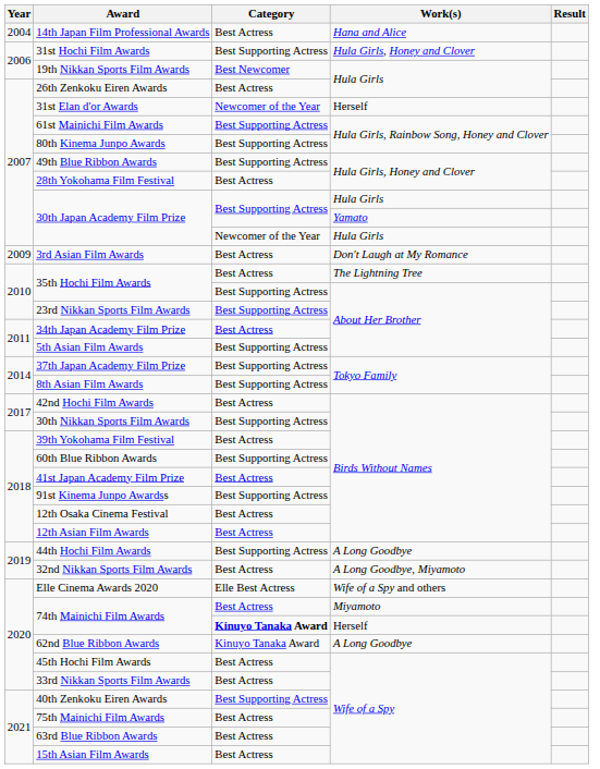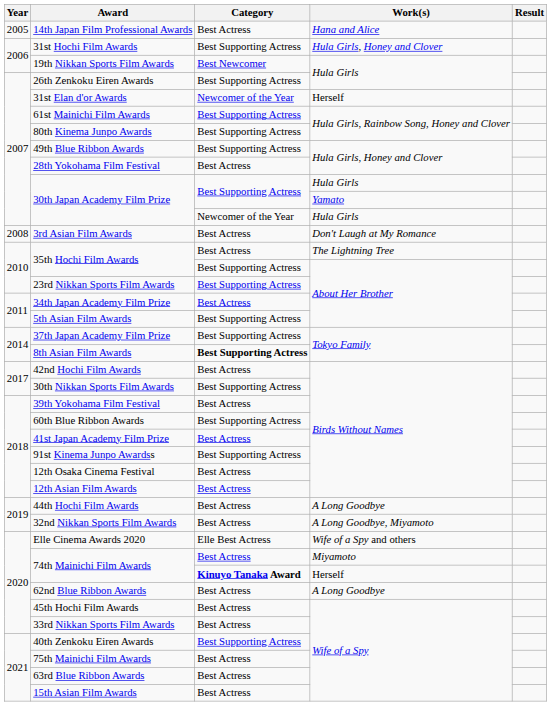 <table class="wikitable sortable">
 <tr>
 <th>Year</th>
 <th>Award</th>
 <th>Category</th>
 <th>Work(s)</th>
 <th>Result</th>
 </tr>
 <tr>
-<td>2004</td>
+<td>2005</td>
 <td><a href='#'>14th Japan Film Professional Awards</a></td>
 <td>Best Actress</td>
 <td><em><a href='#'>Hana and Alice</a></em></td>
 <td></td>
 </tr>
 <tr>
 <td rowspan=2>2006</td>
 <td>31st <a href='#'>Hochi Film Awards</a></td>
 <td>Best Supporting Actress</td>
 <td><em><a href='#'>Hula Girls</a></em>, <em><a href='#'>Honey and Clover</a></em></td>
 <td></td>
 </tr>
 <tr>
 <td>19th <a href='#'>Nikkan Sports Film Awards</a></td>
 <td><a href='#'>Best Newcomer</a></td>
 <td rowspan=2><em>Hula Girls</em></td>
 <td></td>
 </tr>
 <tr>
 <td rowspan=9>2007</td>
 <td>26th Zenkoku Eiren Awards</td>
-<td>Best Actress</td>
+<td>Best Supporting Actress</td>
 <td></td>
 </tr>
 <tr>
 <td>31st <a href='#'>Elan d'or Awards</a></td>
 <td><a href='#'>Newcomer of the Year</a></td>
 <td>Herself</td>
 <td></td>
 </tr>
 <tr>
 <td>61st <a href='#'>Mainichi Film Awards</a></td>
 <td><a href='#'>Best Supporting Actress</a></td>
 <td rowspan=2><em>Hula Girls</em>, <em>Rainbow Song</em>, <em>Honey and Clover</em></td>
 <td></td>
 </tr>
 <tr>
 <td>80th <a href='#'>Kinema Junpo Awards</a></td>
 <td>Best Supporting Actress</td>
 <td></td>
 </tr>
 <tr>
 <td>49th <a href='#'>Blue Ribbon Awards</a></td>
 <td>Best Supporting Actress</td>
 <td rowspan=2><em>Hula Girls</em>, <em>Honey and Clover</em></td>
 <td></td>
 </tr>
 <tr>
 <td><a href='#'>28th Yokohama Film Festival</a></td>
 <td>Best Actress</td>
 <td></td>
 </tr>
 <tr>
 <td rowspan=3><a href='#'>30th Japan Academy Film Prize</a></td>
 <td rowspan=2><a href='#'>Best Supporting Actress</a></td>
 <td><em>Hula Girls</em></td>
 <td></td>
 </tr>
 <tr>
 <td><em><a href='#'>Yamato</a></em></td>
 <td></td>
 </tr>
 <tr>
 <td>Newcomer of the Year</td>
 <td><em>Hula Girls</em></td>
 <td></td>
 </tr>
 <tr>
-<td>2009</td>
+<td>2008</td>
 <td><a href='#'>3rd Asian Film Awards</a></td>
 <td>Best Actress</td>
 <td><em>Don't Laugh at My Romance</em></td>
 <td></td>
 </tr>
 <tr>
 <td rowspan=3>2010</td>
 <td rowspan=2>35th <a href='#'>Hochi Film Awards</a></td>
 <td>Best Actress</td>
 <td><em>The Lightning Tree</em></td>
 <td></td>
 </tr>
 <tr>
 <td>Best Supporting Actress</td>
 <td rowspan=4><em><a href='#'>About Her Brother</a></em></td>
 <td></td>
 </tr>
 <tr>
 <td>23rd <a href='#'>Nikkan Sports Film Awards</a></td>
 <td><a href='#'>Best Supporting Actress</a></td>
 <td></td>
 </tr>
 <tr>
 <td rowspan=2>2011</td>
 <td><a href='#'>34th Japan Academy Film Prize</a></td>
 <td><a href='#'>Best Actress</a></td>
 <td></td>
 </tr>
 <tr>
 <td><a href='#'>5th Asian Film Awards</a></td>
 <td>Best Supporting Actress</td>
 <td></td>
 </tr>
 <tr>
 <td rowspan=2>2014</td>
 <td><a href='#'>37th Japan Academy Film Prize</a></td>
 <td>Best Supporting Actress</td>
 <td rowspan=2><em><a href='#'>Tokyo Family</a></em></td>
 <td></td>
 </tr>
 <tr>
 <td><a href='#'>8th Asian Film Awards</a></td>
-<td>Best Supporting Actress</td>
+<td><strong>Best Supporting Actress</strong></td>
 <td></td>
 </tr>
 <tr>
 <td rowspan=2>2017</td>
 <td>42nd <a href='#'>Hochi Film Awards</a></td>
 <td>Best Actress</td>
 <td rowspan=8><em><a href='#'>Birds Without Names</a></em></td>
 <td></td>
 </tr>
 <tr>
 <td>30th <a href='#'>Nikkan Sports Film Awards</a></td>
 <td>Best Supporting Actress</td>
 <td></td>
 </tr>
 <tr>
 <td rowspan=6>2018</td>
 <td><a href='#'>39th Yokohama Film Festival</a></td>
 <td>Best Actress</td>
 <td></td>
 </tr>
 <tr>
 <td>60th Blue Ribbon Awards</td>
 <td>Best Supporting Actress</td>
 <td></td>
 </tr>
 <tr>
 <td><a href='#'>41st Japan Academy Film Prize</a></td>
 <td><a href='#'>Best Actress</a></td>
 <td></td>
 </tr>
 <tr>
 <td>91st <a href='#'>Kinema Junpo Awards</a>s</td>
 <td>Best Supporting Actress</td>
 <td></td>
 </tr>
 <tr>
 <td>12th Osaka Cinema Festival</td>
 <td>Best Actress</td>
 <td></td>
 </tr>
 <tr>
 <td><a href='#'>12th Asian Film Awards</a></td>
 <td><a href='#'>Best Actress</a></td>
 <td></td>
 </tr>
 <tr>
 <td rowspan=2>2019</td>
 <td>44th <a href='#'>Hochi Film Awards</a></td>
-<td>Best Supporting Actress</td>
+<td>Best Actress</td>
 <td><em>A Long Goodbye</em></td>
 <td></td>
 </tr>
 <tr>
 <td>32nd <a href='#'>Nikkan Sports Film Awards</a></td>
 <td>Best Actress</td>
 <td><em>A Long Goodbye</em>, <em>Miyamoto</em></td>
 <td></td>
 </tr>
 <tr>
 <td rowspan=6>2020</td>
 <td>Elle Cinema Awards 2020</td>
 <td>Elle Best Actress</td>
 <td><em>Wife of a Spy</em> and others</td>
 <td></td>
 </tr>
 <tr>
 <td rowspan=2>74th <a href='#'>Mainichi Film Awards</a></td>
 <td><a href='#'>Best Actress</a></td>
 <td><em>Miyamoto</em></td>
 <td></td>
 </tr>
 <tr>
 <td><strong><a href='#'>Kinuyo Tanaka</a> Award</strong></td>
 <td>Herself</td>
 <td></td>
 </tr>
 <tr>
 <td>62nd <a href='#'>Blue Ribbon Awards</a></td>
-<td><a href='#'>Kinuyo Tanaka</a> Award</td>
+<td>Best Actress</td>
 <td><em>A Long Goodbye</em></td>
 <td></td>
 </tr>
 <tr>
 <td>45th Hochi Film Awards</td>
 <td>Best Actress</td>
 <td rowspan=6><em><a href='#'>Wife of a Spy</a></em></td>
 <td></td>
 </tr>
 <tr>
 <td>33rd <a href='#'>Nikkan Sports Film Awards</a></td>
 <td>Best Actress</td>
 <td></td>
 </tr>
 <tr>
 <td rowspan=4>2021</td>
 <td>40th Zenkoku Eiren Awards</td>
 <td><a href='#'>Best Supporting Actress</a></td>
 <td></td>
 </tr>
 <tr>
 <td>75th <a href='#'>Mainichi Film Awards</a></td>
 <td>Best Actress</td>
 <td></td>
 </tr>
 <tr>
 <td>63rd <a href='#'>Blue Ribbon Awards</a></td>
 <td>Best Actress</td>
 <td></td>
 </tr>
 <tr>
 <td><a href='#'>15th Asian Film Awards</a></td>
 <td>Best Actress</td>
 <td></td>
 </tr>
 </table>
